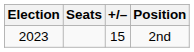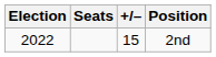 <table class=wikitable style=text-align:center>
 <tr>
 <th>Election</th>
 <th>Seats</th>
 <th>+/–</th>
 <th><strong>Position</strong></th>
 </tr>
 <tr>
-<td>2023</td>
+<td>2022</td>
 <td></td>
 <td> 15</td>
 <td> 2nd</td>
 </tr>
 </table>
